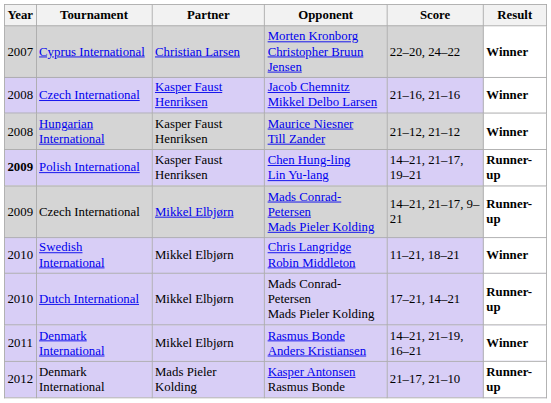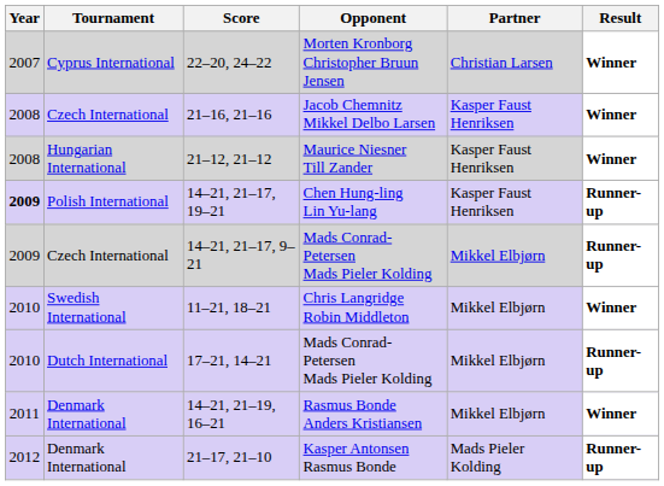 <table class="sortable wikitable" style="font-size: 90%;">
 <tr>
 <th>Year</th>
 <th>Tournament</th>
+<th>Score</th>
+<th>Opponent</th>
 <th>Partner</th>
-<th>Opponent</th>
-<th>Score</th>
 <th>Result</th>
 </tr>
 <tr style="background:#D5D5D5">
 <td align="center">2007</td>
 <td align="left"><a href='#'>Cyprus International</a></td>
+<td align="left">22–20, 24–22</td>
+<td align="left"> <a href='#'>Morten Kronborg</a><br> <a href='#'>Christopher Bruun Jensen</a></td>
 <td align="left"> <a href='#'>Christian Larsen</a></td>
-<td align="left"> <a href='#'>Morten Kronborg</a><br> <a href='#'>Christopher Bruun Jensen</a></td>
-<td align="left">22–20, 24–22</td>
 <td style="text-align:left; background:white"> <strong>Winner</strong></td>
 </tr>
 <tr style="background:#D8CEF6">
 <td align="center">2008</td>
 <td align="left"><a href='#'>Czech International</a></td>
+<td align="left">21–16, 21–16</td>
+<td align="left"> <a href='#'>Jacob Chemnitz</a><br> <a href='#'>Mikkel Delbo Larsen</a></td>
 <td align="left"> <a href='#'>Kasper Faust Henriksen</a></td>
-<td align="left"> <a href='#'>Jacob Chemnitz</a><br> <a href='#'>Mikkel Delbo Larsen</a></td>
-<td align="left">21–16, 21–16</td>
 <td style="text-align:left; background:white"> <strong>Winner</strong></td>
 </tr>
 <tr style="background:#D5D5D5">
 <td align="center">2008</td>
 <td align="left"><a href='#'>Hungarian International</a></td>
+<td align="left">21–12, 21–12</td>
+<td align="left"> <a href='#'>Maurice Niesner</a><br> <a href='#'>Till Zander</a></td>
 <td align="left"> Kasper Faust Henriksen</td>
-<td align="left"> <a href='#'>Maurice Niesner</a><br> <a href='#'>Till Zander</a></td>
-<td align="left">21–12, 21–12</td>
 <td style="text-align:left; background:white"> <strong>Winner</strong></td>
 </tr>
 <tr style="background:#D8CEF6">
 <td align="center"><strong>2009</strong></td>
 <td align="left"><a href='#'>Polish International</a></td>
+<td align="left">14–21, 21–17, 19–21</td>
+<td align="left"> <a href='#'>Chen Hung-ling</a><br> <a href='#'>Lin Yu-lang</a></td>
 <td align="left"> Kasper Faust Henriksen</td>
-<td align="left"> <a href='#'>Chen Hung-ling</a><br> <a href='#'>Lin Yu-lang</a></td>
-<td align="left">14–21, 21–17, 19–21</td>
 <td style="text-align:left; background:white"> <strong>Runner-up</strong></td>
 </tr>
 <tr style="background:#D5D5D5">
 <td align="center">2009</td>
 <td align="left">Czech International</td>
+<td align="left">14–21, 21–17, 9–21</td>
+<td align="left"> <a href='#'>Mads Conrad-Petersen</a><br> <a href='#'>Mads Pieler Kolding</a></td>
 <td align="left"> <a href='#'>Mikkel Elbjørn</a></td>
-<td align="left"> <a href='#'>Mads Conrad-Petersen</a><br> <a href='#'>Mads Pieler Kolding</a></td>
-<td align="left">14–21, 21–17, 9–21</td>
 <td style="text-align:left; background:white"> <strong>Runner-up</strong></td>
 </tr>
 <tr style="background:#D8CEF6">
 <td align="center">2010</td>
 <td align="left"><a href='#'>Swedish International</a></td>
+<td align="left">11–21, 18–21</td>
+<td align="left"> <a href='#'>Chris Langridge</a><br> <a href='#'>Robin Middleton</a></td>
 <td align="left"> Mikkel Elbjørn</td>
-<td align="left"> <a href='#'>Chris Langridge</a><br> <a href='#'>Robin Middleton</a></td>
-<td align="left">11–21, 18–21</td>
 <td style="text-align:left; background:white"> <strong>Winner</strong></td>
 </tr>
 <tr style="background:#D8CEF6">
 <td align="center">2010</td>
 <td align="left"><a href='#'>Dutch International</a></td>
+<td align="left">17–21, 14–21</td>
+<td align="left"> Mads Conrad-Petersen<br> Mads Pieler Kolding</td>
 <td align="left"> Mikkel Elbjørn</td>
-<td align="left"> Mads Conrad-Petersen<br> Mads Pieler Kolding</td>
-<td align="left">17–21, 14–21</td>
 <td style="text-align:left; background:white"> <strong>Runner-up</strong></td>
 </tr>
 <tr style="background:#D8CEF6">
 <td align="center">2011</td>
 <td align="left"><a href='#'>Denmark International</a></td>
+<td align="left">14–21, 21–19, 16–21</td>
+<td align="left"> <a href='#'>Rasmus Bonde</a><br> <a href='#'>Anders Kristiansen</a></td>
 <td align="left"> Mikkel Elbjørn</td>
-<td align="left"> <a href='#'>Rasmus Bonde</a><br> <a href='#'>Anders Kristiansen</a></td>
-<td align="left">14–21, 21–19, 16–21</td>
 <td style="text-align:left; background:white"> <strong>Winner</strong></td>
 </tr>
 <tr style="background:#D8CEF6">
 <td align="center">2012</td>
 <td align="left">Denmark International</td>
+<td align="left">21–17, 21–10</td>
+<td align="left"> <a href='#'>Kasper Antonsen</a><br> Rasmus Bonde</td>
 <td align="left"> Mads Pieler Kolding</td>
-<td align="left"> <a href='#'>Kasper Antonsen</a><br> Rasmus Bonde</td>
-<td align="left">21–17, 21–10</td>
 <td style="text-align:left; background:white"> <strong>Runner-up</strong></td>
 </tr>
 </table>
